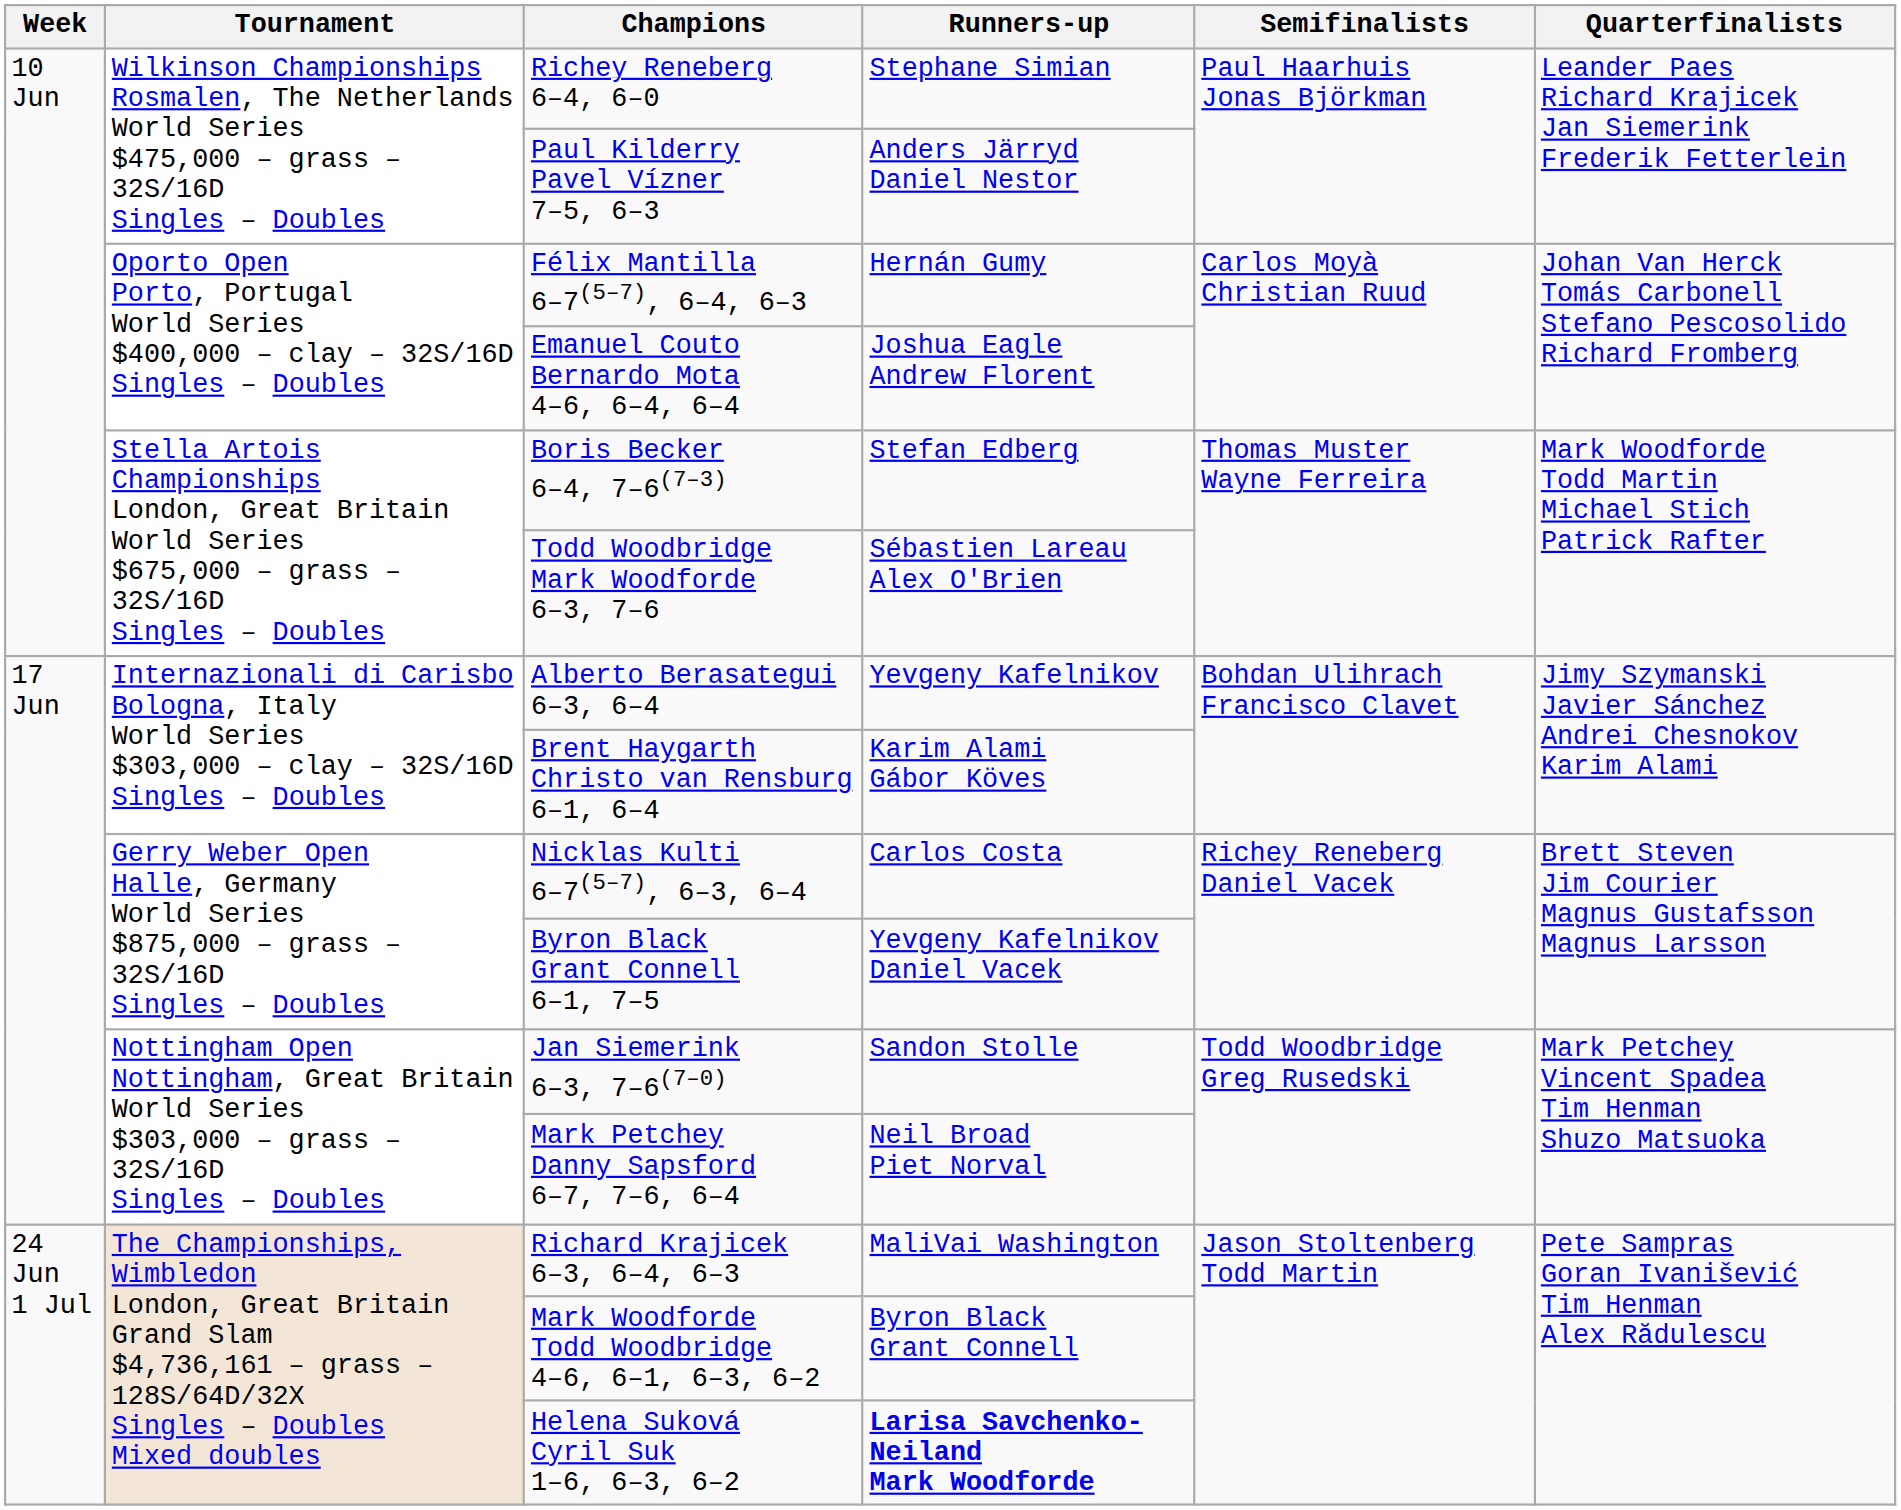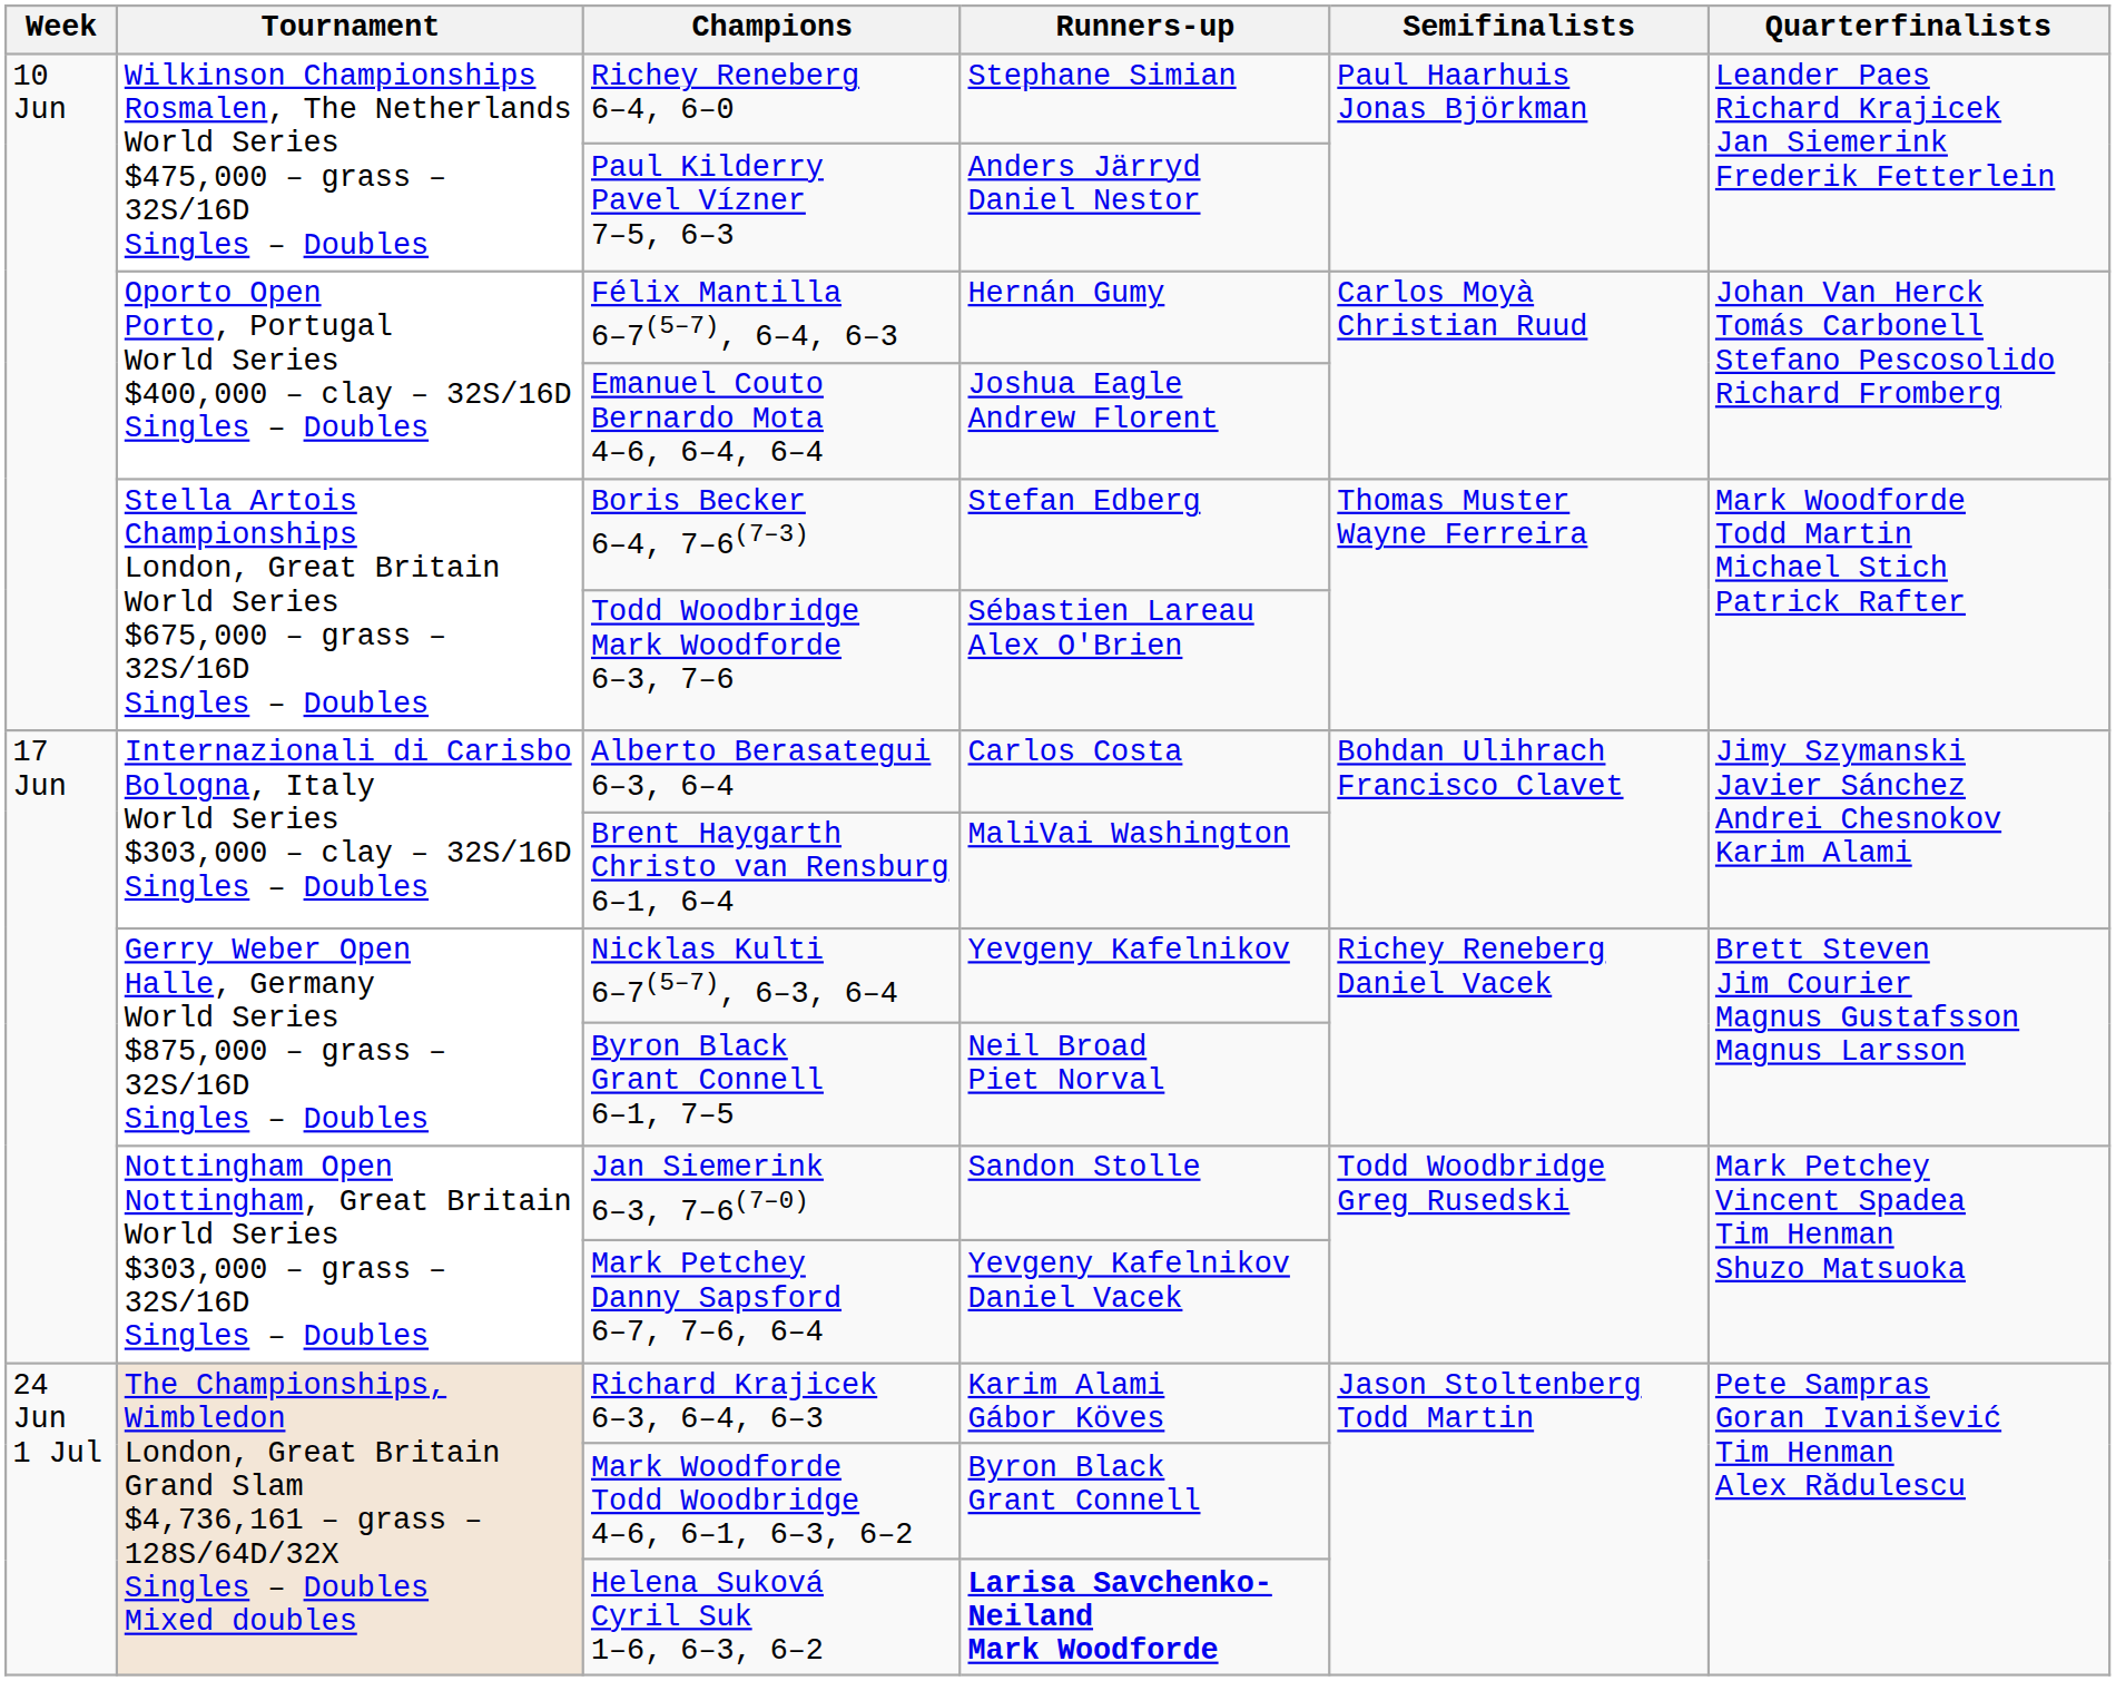 <table class=wikitable style=font-size:95%>
 <tr>
 <th style="width:48px;">Week</th>
 <th style="width:248px;">Tournament</th>
 <th style="width:200px;">Champions</th>
 <th style="width:200px;">Runners-up</th>
 <th style="width:190px;">Semifinalists</th>
 <th style="width:190px;">Quarterfinalists</th>
 </tr>
 <tr valign=top>
 <td rowspan=6>10 Jun</td>
 <td style="background:#FFF;" rowspan=2><a href='#'>Wilkinson Championships</a><br> <a href='#'>Rosmalen</a>, The Netherlands<br>World Series<br>$475,000 – grass – 32S/16D<br><a href='#'>Singles</a> – <a href='#'>Doubles</a></td>
 <td> <a href='#'>Richey Reneberg</a><br> 6–4, 6–0</td>
 <td> <a href='#'>Stephane Simian</a></td>
 <td rowspan=2> <a href='#'>Paul Haarhuis</a><br> <a href='#'>Jonas Björkman</a></td>
 <td rowspan=2> <a href='#'>Leander Paes</a><br> <a href='#'>Richard Krajicek</a><br> <a href='#'>Jan Siemerink</a><br> <a href='#'>Frederik Fetterlein</a></td>
 </tr>
 <tr valign=top>
 <td> <a href='#'>Paul Kilderry</a><br> <a href='#'>Pavel Vízner</a><br> 7–5, 6–3</td>
 <td> <a href='#'>Anders Järryd</a><br> <a href='#'>Daniel Nestor</a></td>
 </tr>
 <tr valign=top>
 <td style="background:#FFF;" rowspan=2><a href='#'>Oporto Open</a><br> <a href='#'>Porto</a>, Portugal<br>World Series<br>$400,000 – clay – 32S/16D<br><a href='#'>Singles</a> – <a href='#'>Doubles</a></td>
 <td> <a href='#'>Félix Mantilla</a><br> 6–7<sup>(5–7)</sup>, 6–4, 6–3</td>
 <td> <a href='#'>Hernán Gumy</a></td>
 <td rowspan=2> <a href='#'>Carlos Moyà</a><br> <a href='#'>Christian Ruud</a></td>
 <td rowspan=2> <a href='#'>Johan Van Herck</a><br> <a href='#'>Tomás Carbonell</a><br> <a href='#'>Stefano Pescosolido</a><br> <a href='#'>Richard Fromberg</a></td>
 </tr>
 <tr valign=top>
 <td> <a href='#'>Emanuel Couto</a><br> <a href='#'>Bernardo Mota</a><br> 4–6, 6–4, 6–4</td>
 <td> <a href='#'>Joshua Eagle</a><br> <a href='#'>Andrew Florent</a></td>
 </tr>
 <tr valign=top>
 <td style="background:#FFF;" rowspan=2><a href='#'>Stella Artois Championships</a><br> London, Great Britain<br>World Series<br>$675,000 – grass – 32S/16D<br><a href='#'>Singles</a> – <a href='#'>Doubles</a></td>
 <td> <a href='#'>Boris Becker</a><br> 6–4, 7–6<sup>(7–3)</sup></td>
 <td> <a href='#'>Stefan Edberg</a></td>
 <td rowspan=2> <a href='#'>Thomas Muster</a><br> <a href='#'>Wayne Ferreira</a></td>
 <td rowspan=2> <a href='#'>Mark Woodforde</a><br> <a href='#'>Todd Martin</a><br> <a href='#'>Michael Stich</a><br> <a href='#'>Patrick Rafter</a></td>
 </tr>
 <tr valign=top>
 <td> <a href='#'>Todd Woodbridge</a><br> <a href='#'>Mark Woodforde</a><br> 6–3, 7–6</td>
 <td> <a href='#'>Sébastien Lareau</a><br> <a href='#'>Alex O'Brien</a></td>
 </tr>
 <tr valign=top>
 <td rowspan=6>17 Jun</td>
 <td style="background:#FFF;" rowspan=2><a href='#'>Internazionali di Carisbo</a><br> <a href='#'>Bologna</a>, Italy<br>World Series<br>$303,000 – clay – 32S/16D<br><a href='#'>Singles</a> – <a href='#'>Doubles</a></td>
 <td> <a href='#'>Alberto Berasategui</a><br> 6–3, 6–4</td>
-<td> <a href='#'>Yevgeny Kafelnikov</a></td>
+<td> <a href='#'>Carlos Costa</a></td>
 <td rowspan=2> <a href='#'>Bohdan Ulihrach</a><br> <a href='#'>Francisco Clavet</a></td>
 <td rowspan=2> <a href='#'>Jimy Szymanski</a><br> <a href='#'>Javier Sánchez</a><br> <a href='#'>Andrei Chesnokov</a><br> <a href='#'>Karim Alami</a></td>
 </tr>
 <tr valign=top>
 <td> <a href='#'>Brent Haygarth</a><br> <a href='#'>Christo van Rensburg</a><br> 6–1, 6–4</td>
-<td> <a href='#'>Karim Alami</a><br> <a href='#'>Gábor Köves</a></td>
+<td> <a href='#'>MaliVai Washington</a></td>
 </tr>
 <tr valign=top>
 <td style="background:#FFF;" rowspan=2><a href='#'>Gerry Weber Open</a><br> <a href='#'>Halle</a>, Germany<br>World Series<br>$875,000 – grass – 32S/16D<br><a href='#'>Singles</a> – <a href='#'>Doubles</a></td>
 <td> <a href='#'>Nicklas Kulti</a><br> 6–7<sup>(5–7)</sup>, 6–3, 6–4</td>
-<td> <a href='#'>Carlos Costa</a></td>
+<td> <a href='#'>Yevgeny Kafelnikov</a></td>
 <td rowspan=2> <a href='#'>Richey Reneberg</a><br> <a href='#'>Daniel Vacek</a></td>
 <td rowspan=2> <a href='#'>Brett Steven</a><br> <a href='#'>Jim Courier</a><br> <a href='#'>Magnus Gustafsson</a><br> <a href='#'>Magnus Larsson</a></td>
 </tr>
 <tr valign=top>
 <td> <a href='#'>Byron Black</a><br> <a href='#'>Grant Connell</a><br> 6–1, 7–5</td>
-<td> <a href='#'>Yevgeny Kafelnikov</a><br> <a href='#'>Daniel Vacek</a></td>
+<td> <a href='#'>Neil Broad</a><br> <a href='#'>Piet Norval</a></td>
 </tr>
 <tr valign=top>
 <td style="background:#FFF;" rowspan=2><a href='#'>Nottingham Open</a><br> <a href='#'>Nottingham</a>, Great Britain<br>World Series<br>$303,000 – grass – 32S/16D<br><a href='#'>Singles</a> – <a href='#'>Doubles</a></td>
 <td> <a href='#'>Jan Siemerink</a><br> 6–3, 7–6<sup>(7–0)</sup></td>
 <td> <a href='#'>Sandon Stolle</a></td>
 <td rowspan=2> <a href='#'>Todd Woodbridge</a><br> <a href='#'>Greg Rusedski</a></td>
 <td rowspan=2> <a href='#'>Mark Petchey</a><br> <a href='#'>Vincent Spadea</a><br> <a href='#'>Tim Henman</a><br> <a href='#'>Shuzo Matsuoka</a></td>
 </tr>
 <tr valign=top>
 <td> <a href='#'>Mark Petchey</a><br> <a href='#'>Danny Sapsford</a><br> 6–7, 7–6, 6–4</td>
-<td> <a href='#'>Neil Broad</a><br> <a href='#'>Piet Norval</a></td>
+<td> <a href='#'>Yevgeny Kafelnikov</a><br> <a href='#'>Daniel Vacek</a></td>
 </tr>
 <tr valign=top>
 <td rowspan=3>24 Jun<br>1 Jul</td>
 <td style="background:#F3E6D7;" rowspan=3><a href='#'>The Championships, Wimbledon</a><br>  London, Great Britain<br>Grand Slam<br>$4,736,161 – grass – 128S/64D/32X<br><a href='#'>Singles</a> – <a href='#'>Doubles</a> <br><a href='#'>Mixed doubles</a></td>
 <td> <a href='#'>Richard Krajicek</a><br>6–3, 6–4, 6–3</td>
-<td> <a href='#'>MaliVai Washington</a></td>
+<td> <a href='#'>Karim Alami</a><br> <a href='#'>Gábor Köves</a></td>
 <td rowspan=3> <a href='#'>Jason Stoltenberg</a> <br>  <a href='#'>Todd Martin</a></td>
 <td rowspan=3> <a href='#'>Pete Sampras</a> <br>  <a href='#'>Goran Ivanišević</a> <br>  <a href='#'>Tim Henman</a> <br>  <a href='#'>Alex Rădulescu</a></td>
 </tr>
 <tr valign=top>
 <td> <a href='#'>Mark Woodforde</a><br> <a href='#'>Todd Woodbridge</a><br> 4–6, 6–1, 6–3, 6–2</td>
 <td> <a href='#'>Byron Black</a><br> <a href='#'>Grant Connell</a></td>
 </tr>
 <tr valign=top>
 <td> <a href='#'>Helena Suková</a> <br> <a href='#'>Cyril Suk</a><br> 1–6, 6–3, 6–2</td>
 <td><strong> <a href='#'>Larisa Savchenko-Neiland</a><br> <a href='#'>Mark Woodforde</a></strong></td>
 </tr>
 </table>
